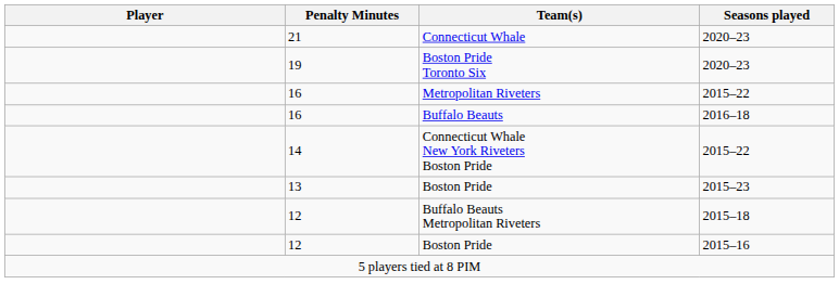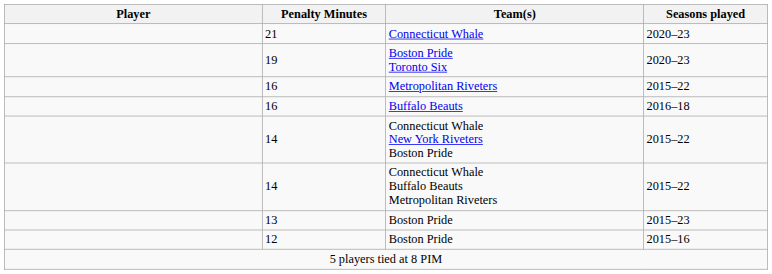 <table class="wikitable sortable">
 <tr>
 <th width="25%">Player</th>
 <th width="12%">Penalty Minutes</th>
 <th width="25%">Team(s)</th>
 <th width="12%">Seasons played</th>
 </tr>
 <tr>
 <td></td>
 <td>21</td>
 <td><a href='#'>Connecticut Whale</a></td>
 <td>2020–23</td>
 </tr>
 <tr>
 <td></td>
 <td>19</td>
 <td><a href='#'>Boston Pride</a><br><a href='#'>Toronto Six</a></td>
 <td>2020–23</td>
 </tr>
 <tr>
 <td></td>
 <td>16</td>
 <td><a href='#'>Metropolitan Riveters</a></td>
 <td>2015–22</td>
 </tr>
 <tr>
 <td></td>
 <td>16</td>
 <td><a href='#'>Buffalo Beauts</a></td>
 <td>2016–18</td>
 </tr>
 <tr>
 <td></td>
 <td>14</td>
 <td>Connecticut Whale<br><a href='#'>New York Riveters</a><br>Boston Pride</td>
 <td>2015–22</td>
 </tr>
 <tr>
 <td></td>
+<td>14</td>
+<td>Connecticut Whale<br>Buffalo Beauts<br>Metropolitan Riveters</td>
+<td>2015–22</td>
+</tr>
+<tr>
+<td></td>
 <td>13</td>
 <td>Boston Pride</td>
 <td>2015–23</td>
-</tr>
-<tr>
-<td></td>
-<td>12</td>
-<td>Buffalo Beauts<br>Metropolitan Riveters</td>
-<td>2015–18</td>
 </tr>
 <tr>
 <td></td>
 <td>12</td>
 <td>Boston Pride</td>
 <td>2015–16</td>
 </tr>
 <tr>
 <td colspan="4" align="center">5 players tied at 8 PIM</td>
 </tr>
 </table>
